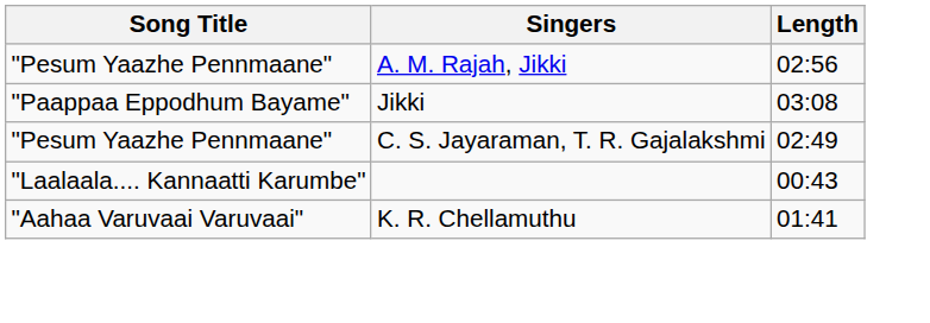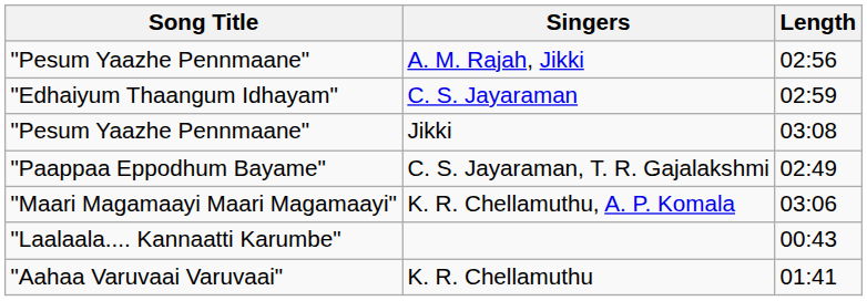 <table class="wikitable">
 <tr>
 <th>Song Title</th>
 <th>Singers</th>
 <th>Length</th>
 </tr>
 <tr>
 <td>"Pesum Yaazhe Pennmaane"</td>
 <td><a href='#'>A. M. Rajah</a>, <a href='#'>Jikki</a></td>
 <td>02:56</td>
 </tr>
 <tr>
-<td>"Paappaa Eppodhum Bayame"</td>
+<td>"Edhaiyum Thaangum Idhayam"</td>
+<td><a href='#'>C. S. Jayaraman</a></td>
+<td>02:59</td>
+</tr>
+<tr>
+<td>"Pesum Yaazhe Pennmaane"</td>
 <td>Jikki</td>
 <td>03:08</td>
 </tr>
 <tr>
-<td>"Pesum Yaazhe Pennmaane"</td>
+<td>"Paappaa Eppodhum Bayame"</td>
 <td>C. S. Jayaraman, T. R. Gajalakshmi</td>
 <td>02:49</td>
+</tr>
+<tr>
+<td>"Maari Magamaayi Maari Magamaayi"</td>
+<td>K. R. Chellamuthu, <a href='#'>A. P. Komala</a></td>
+<td>03:06</td>
 </tr>
 <tr>
 <td>"Laalaala.... Kannaatti Karumbe"</td>
 <td></td>
 <td>00:43</td>
 </tr>
 <tr>
 <td>"Aahaa Varuvaai Varuvaai"</td>
 <td>K. R. Chellamuthu</td>
 <td>01:41</td>
 </tr>
 </table>
